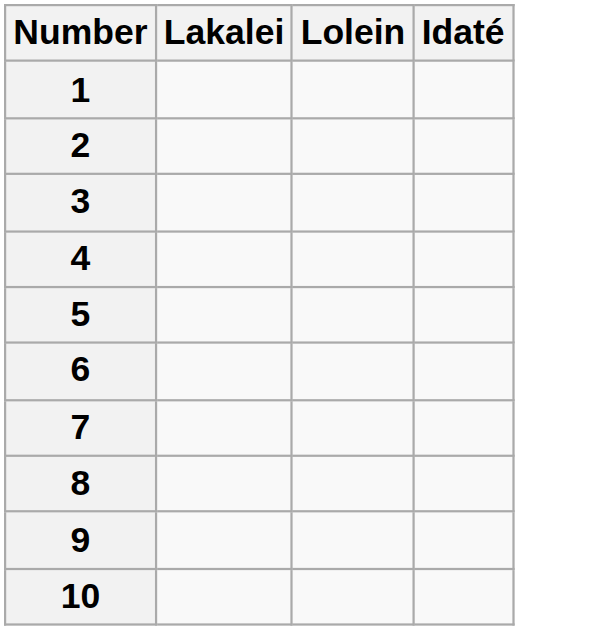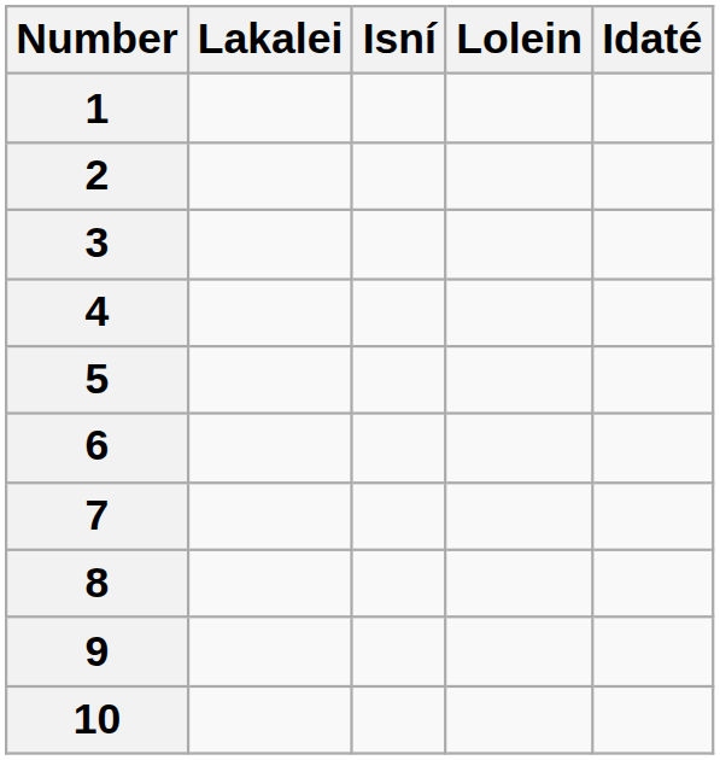 <table class="wikitable" style="text-align:center;">
 <tr>
 <th>Number</th>
 <th>Lakalei</th>
+<th>Isní</th>
 <th>Lolein</th>
 <th>Idaté</th>
 </tr>
 <tr>
 <th>1</th>
+<td></td>
 <td></td>
 <td></td>
 <td></td>
 </tr>
 <tr>
 <th>2</th>
 <td></td>
 <td></td>
 <td></td>
+<td></td>
 </tr>
 <tr>
 <th>3</th>
+<td></td>
 <td></td>
 <td></td>
 <td></td>
 </tr>
 <tr>
 <th>4</th>
 <td></td>
 <td></td>
 <td></td>
+<td></td>
 </tr>
 <tr>
 <th>5</th>
+<td></td>
 <td></td>
 <td></td>
 <td></td>
 </tr>
 <tr>
 <th>6</th>
 <td></td>
 <td></td>
 <td></td>
+<td></td>
 </tr>
 <tr>
 <th>7</th>
+<td></td>
 <td></td>
 <td></td>
 <td></td>
 </tr>
 <tr>
 <th>8</th>
 <td></td>
 <td></td>
 <td></td>
+<td></td>
 </tr>
 <tr>
 <th>9</th>
+<td></td>
 <td></td>
 <td></td>
 <td></td>
 </tr>
 <tr>
 <th>10</th>
 <td></td>
 <td></td>
 <td></td>
+<td></td>
 </tr>
 </table>
